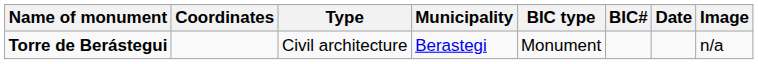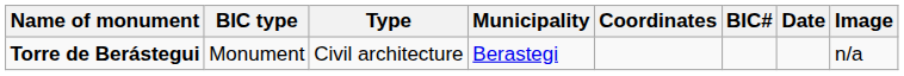 <table class="wikitable">
 <tr>
 <th>Name of monument</th>
-<th>Coordinates</th>
+<th>BIC type</th>
 <th>Type</th>
 <th>Municipality</th>
-<th>BIC type</th>
+<th>Coordinates</th>
 <th>BIC#</th>
 <th>Date</th>
 <th>Image</th>
 </tr>
 <tr>
 <td><strong>Torre de Berástegui</strong></td>
-<td></td>
+<td>Monument</td>
 <td>Civil architecture</td>
 <td><a href='#'>Berastegi</a></td>
-<td>Monument</td>
+<td></td>
 <td></td>
 <td></td>
 <td>n/a</td>
 </tr>
 </table>
